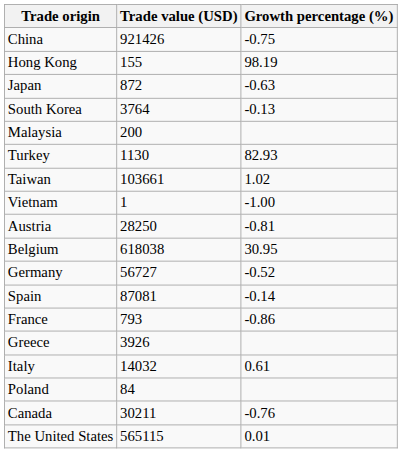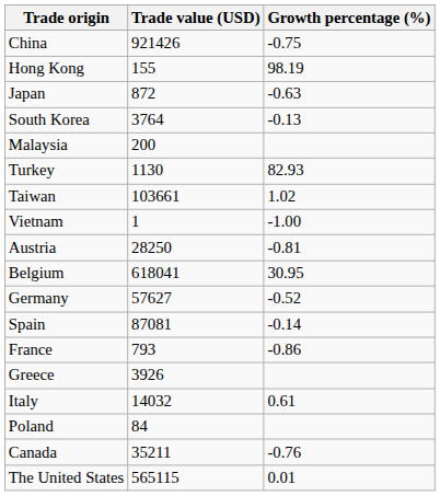 <table class="wikitable sortable">
 <tr>
 <th>Trade origin</th>
 <th>Trade value (USD)</th>
 <th>Growth percentage (%)</th>
 </tr>
 <tr>
 <td>China</td>
 <td>921426</td>
 <td>-0.75</td>
 </tr>
 <tr>
 <td>Hong Kong</td>
 <td>155</td>
 <td>98.19</td>
 </tr>
 <tr>
 <td>Japan</td>
 <td>872</td>
 <td>-0.63</td>
 </tr>
 <tr>
 <td>South Korea</td>
 <td>3764</td>
 <td>-0.13</td>
 </tr>
 <tr>
 <td>Malaysia</td>
 <td>200</td>
 <td></td>
 </tr>
 <tr>
 <td>Turkey</td>
 <td>1130</td>
 <td>82.93</td>
 </tr>
 <tr>
 <td>Taiwan</td>
 <td>103661</td>
 <td>1.02</td>
 </tr>
 <tr>
 <td>Vietnam</td>
 <td>1</td>
 <td>-1.00</td>
 </tr>
 <tr>
 <td>Austria</td>
 <td>28250</td>
 <td>-0.81</td>
 </tr>
 <tr>
 <td>Belgium</td>
-<td>618038</td>
+<td>618041</td>
 <td>30.95</td>
 </tr>
 <tr>
 <td>Germany</td>
-<td>56727</td>
+<td>57627</td>
 <td>-0.52</td>
 </tr>
 <tr>
 <td>Spain</td>
 <td>87081</td>
 <td>-0.14</td>
 </tr>
 <tr>
 <td>France</td>
 <td>793</td>
 <td>-0.86</td>
 </tr>
 <tr>
 <td>Greece</td>
 <td>3926</td>
 <td></td>
 </tr>
 <tr>
 <td>Italy</td>
 <td>14032</td>
 <td>0.61</td>
 </tr>
 <tr>
 <td>Poland</td>
 <td>84</td>
 <td></td>
 </tr>
 <tr>
 <td>Canada</td>
-<td>30211</td>
+<td>35211</td>
 <td>-0.76</td>
 </tr>
 <tr>
 <td>The United States</td>
 <td>565115</td>
 <td>0.01</td>
 </tr>
 </table>
